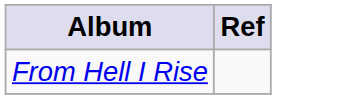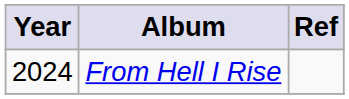 <table class="wikitable" style="font-size:96%; text-align:center; margin: 6px;">
 <tr>
+<th style="background:#dde;">Year</th>
 <th style="background:#dde;">Album</th>
 <th style="background:#dde;">Ref</th>
 </tr>
 <tr>
+<td>2024</td>
 <td><em><a href='#'>From Hell I Rise</a></em></td>
 <td></td>
 </tr>
 </table>
